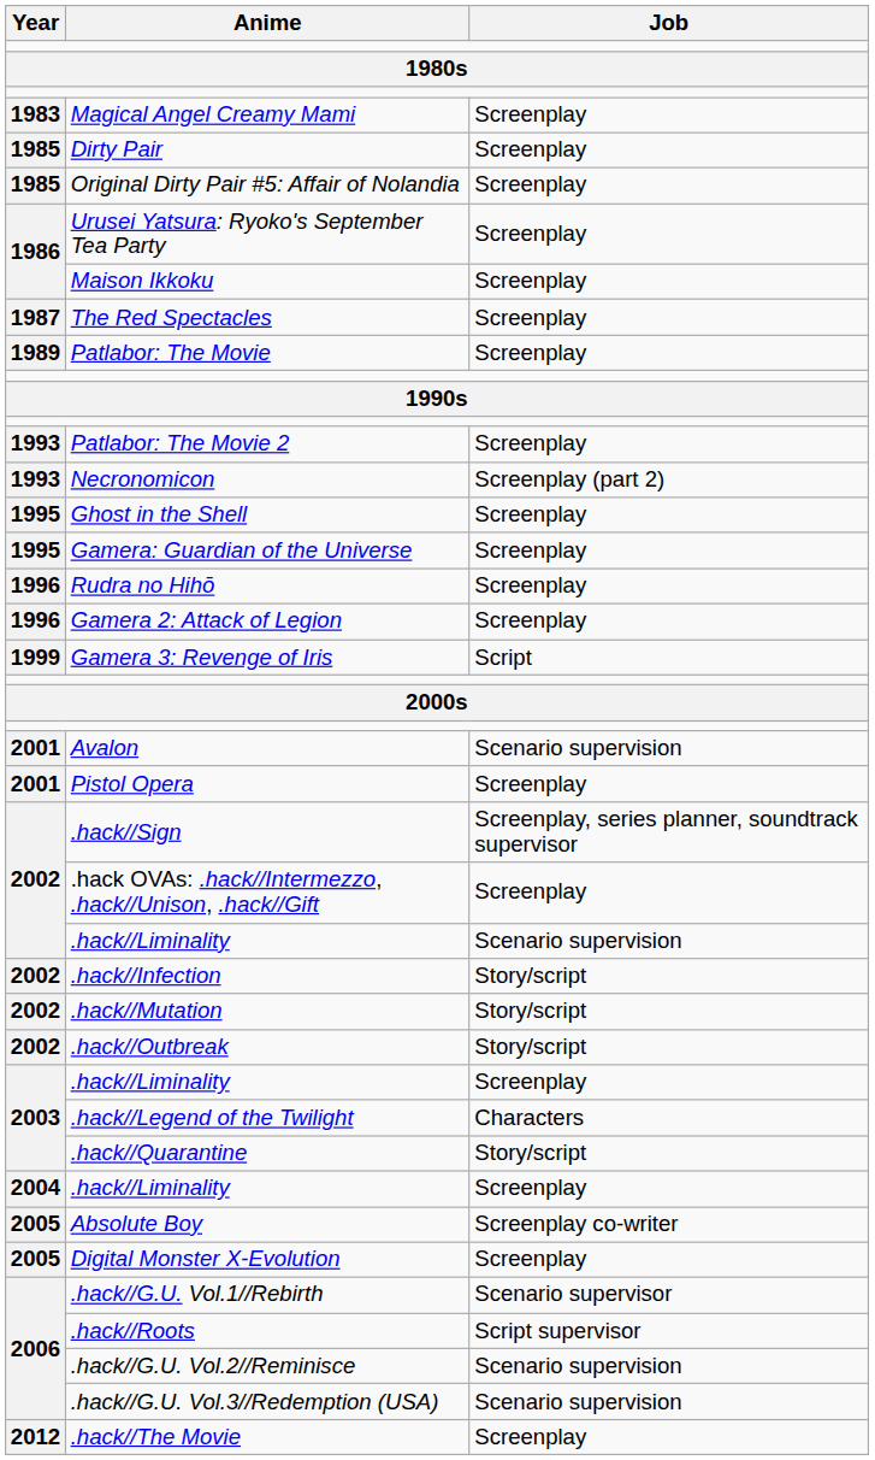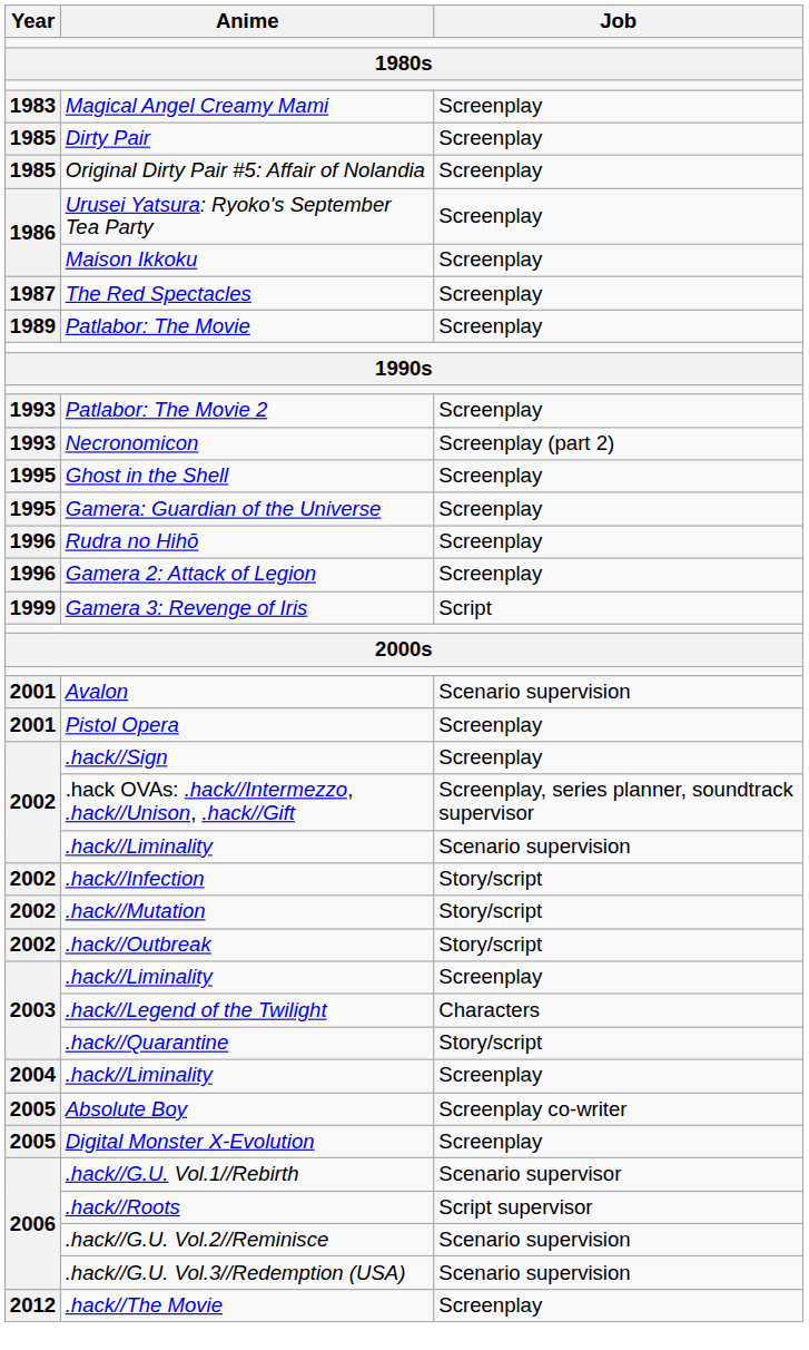 <table class="wikitable" width="70%">
 <tr>
 <th width="2%">Year</th>
 <th width="49%">Anime</th>
 <th width="49%">Job</th>
 </tr>
 <tr>
 <td colspan="3"></td>
 </tr>
 <tr>
 <th colspan="3">1980s</th>
 </tr>
 <tr>
 <td colspan="3"></td>
 </tr>
 <tr>
 <th>1983</th>
 <td><em><a href='#'>Magical Angel Creamy Mami</a></em></td>
 <td>Screenplay</td>
 </tr>
 <tr>
 <th>1985</th>
 <td><em><a href='#'>Dirty Pair</a></em></td>
 <td>Screenplay</td>
 </tr>
 <tr>
 <th>1985</th>
 <td><em>Original Dirty Pair #5: Affair of Nolandia</em></td>
 <td>Screenplay</td>
 </tr>
 <tr>
 <th rowspan="2">1986</th>
 <td><em><a href='#'>Urusei Yatsura</a>: Ryoko's September Tea Party</em></td>
 <td>Screenplay</td>
 </tr>
 <tr>
 <td><em><a href='#'>Maison Ikkoku</a></em></td>
 <td>Screenplay</td>
 </tr>
 <tr>
 <th>1987</th>
 <td><em><a href='#'>The Red Spectacles</a></em></td>
 <td>Screenplay</td>
 </tr>
 <tr>
 <th>1989</th>
 <td><em><a href='#'>Patlabor: The Movie</a></em></td>
 <td>Screenplay</td>
 </tr>
 <tr>
 <td colspan="3"></td>
 </tr>
 <tr>
 <th colspan="3">1990s</th>
 </tr>
 <tr>
 <td colspan="3"></td>
 </tr>
 <tr>
 <th>1993</th>
 <td><em><a href='#'>Patlabor: The Movie 2</a></em></td>
 <td>Screenplay</td>
 </tr>
 <tr>
 <th>1993</th>
 <td><em><a href='#'>Necronomicon</a></em></td>
 <td>Screenplay (part 2)</td>
 </tr>
 <tr>
 <th>1995</th>
 <td><em><a href='#'>Ghost in the Shell</a></em></td>
 <td>Screenplay</td>
 </tr>
 <tr>
 <th>1995</th>
 <td><em><a href='#'>Gamera: Guardian of the Universe</a></em></td>
 <td>Screenplay</td>
 </tr>
 <tr>
 <th>1996</th>
 <td><em><a href='#'>Rudra no Hihō</a></em></td>
 <td>Screenplay</td>
 </tr>
 <tr>
 <th>1996</th>
 <td><em><a href='#'>Gamera 2: Attack of Legion</a></em></td>
 <td>Screenplay</td>
 </tr>
 <tr>
 <th>1999</th>
 <td><em><a href='#'>Gamera 3: Revenge of Iris</a></em></td>
 <td>Script</td>
 </tr>
 <tr>
 <td colspan="3"></td>
 </tr>
 <tr>
 <th colspan="3">2000s</th>
 </tr>
 <tr>
 <td colspan="3"></td>
 </tr>
 <tr>
 <th>2001</th>
 <td><em><a href='#'>Avalon</a></em></td>
 <td>Scenario supervision</td>
 </tr>
 <tr>
 <th>2001</th>
 <td><em><a href='#'>Pistol Opera</a></em></td>
 <td>Screenplay</td>
 </tr>
 <tr>
 <th rowspan="3">2002</th>
 <td><em><a href='#'>.hack//Sign</a></em></td>
-<td>Screenplay, series planner, soundtrack supervisor</td>
+<td>Screenplay</td>
 </tr>
 <tr>
 <td>.hack OVAs: <em><a href='#'>.hack//Intermezzo</a></em>, <em><a href='#'>.hack//Unison</a></em>, <em><a href='#'>.hack//Gift</a></em></td>
-<td>Screenplay</td>
+<td>Screenplay, series planner, soundtrack supervisor</td>
 </tr>
 <tr>
 <td><em><a href='#'>.hack//Liminality</a></em></td>
 <td>Scenario supervision</td>
 </tr>
 <tr>
 <th>2002</th>
 <td><em><a href='#'>.hack//Infection</a></em></td>
 <td>Story/script</td>
 </tr>
 <tr>
 <th>2002</th>
 <td><em><a href='#'>.hack//Mutation</a></em></td>
 <td>Story/script</td>
 </tr>
 <tr>
 <th>2002</th>
 <td><em><a href='#'>.hack//Outbreak</a></em></td>
 <td>Story/script</td>
 </tr>
 <tr>
 <th rowspan="3">2003</th>
 <td><em><a href='#'>.hack//Liminality</a></em></td>
 <td>Screenplay</td>
 </tr>
 <tr>
 <td><em><a href='#'>.hack//Legend of the Twilight</a></em></td>
 <td>Characters</td>
 </tr>
 <tr>
 <td><em><a href='#'>.hack//Quarantine</a></em></td>
 <td>Story/script</td>
 </tr>
 <tr>
 <th rowspan="1">2004</th>
 <td><em><a href='#'>.hack//Liminality</a></em></td>
 <td>Screenplay</td>
 </tr>
 <tr>
 <th rowspan="1">2005</th>
 <td><em><a href='#'>Absolute Boy</a></em></td>
 <td>Screenplay co-writer</td>
 </tr>
 <tr>
 <th rowspan="1">2005</th>
 <td><em><a href='#'>Digital Monster X-Evolution</a></em></td>
 <td>Screenplay</td>
 </tr>
 <tr>
 <th rowspan="4">2006</th>
 <td><em><a href='#'>.hack//G.U.</a> Vol.1//Rebirth</em></td>
 <td>Scenario supervisor</td>
 </tr>
 <tr>
 <td><em><a href='#'>.hack//Roots</a></em></td>
 <td>Script supervisor</td>
 </tr>
 <tr>
 <td><em>.hack//G.U. Vol.2//Reminisce</em></td>
 <td>Scenario supervision</td>
 </tr>
 <tr>
 <td><em>.hack//G.U. Vol.3//Redemption (USA)</em></td>
 <td>Scenario supervision</td>
 </tr>
 <tr>
 <th rowspan="1">2012</th>
 <td><em><a href='#'>.hack//The Movie</a></em></td>
 <td>Screenplay</td>
 </tr>
 <tr>
 </tr>
 </table>
